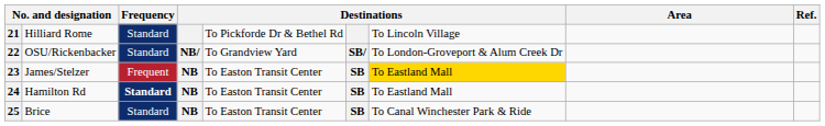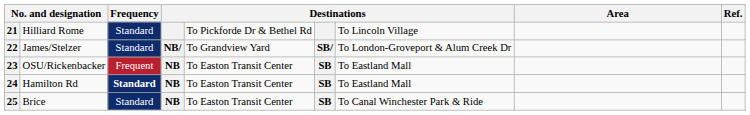 <table class="wikitable sortable" style="font-size: 90%;"|>
 <tr>
 <th colspan=2>No. and designation</th>
 <th>Frequency</th>
 <th colspan=4 class=unsortable>Destinations</th>
 <th class=unsortable>Area</th>
 <th class=unsortable>Ref.</th>
 </tr>
 <tr>
 <th style="text-align:center;">21</th>
 <td>Hilliard Rome</td>
 <td style="background:#0e2c6c; color:white; text-align:center;">Standard</td>
 <th></th>
 <td>To Pickforde Dr & Bethel Rd</td>
 <th></th>
 <td>To Lincoln Village</td>
 <td style="width:19em;"></td>
 <td></td>
 </tr>
 <tr>
 <th style="text-align:center;">22</th>
-<td>OSU/Rickenbacker</td>
+<td>James/Stelzer</td>
 <td style="background:#0e2c6c; color:white; text-align:center;">Standard</td>
 <th>NB/</th>
 <td>To Grandview Yard</td>
 <th>SB/</th>
 <td>To London-Groveport & Alum Creek Dr</td>
 <td></td>
 <td></td>
 </tr>
 <tr>
 <th style="text-align:center;">23</th>
-<td>James/Stelzer</td>
+<td>OSU/Rickenbacker</td>
 <td style="background:#b8202f; color:white; text-align:center;">Frequent</td>
 <th>NB</th>
 <td>To Easton Transit Center</td>
 <th>SB</th>
-<td style="background: gold;">To Eastland Mall</td>
+<td>To Eastland Mall</td>
 <td></td>
 <td></td>
 </tr>
 <tr>
 <th style="text-align:center;">24</th>
 <td>Hamilton Rd</td>
 <td style="background:#0e2c6c; color:white; text-align:center;"><strong>Standard</strong></td>
 <th>NB</th>
 <td>To Easton Transit Center</td>
 <th>SB</th>
 <td>To Eastland Mall</td>
 <td></td>
 <td></td>
 </tr>
 <tr>
 <th style="text-align:center;">25</th>
 <td>Brice</td>
 <td style="background:#0e2c6c; color:white; text-align:center;">Standard</td>
 <th>NB</th>
 <td>To Easton Transit Center</td>
 <th>SB</th>
 <td>To Canal Winchester Park & Ride</td>
 <td></td>
 <td></td>
 </tr>
 </table>
